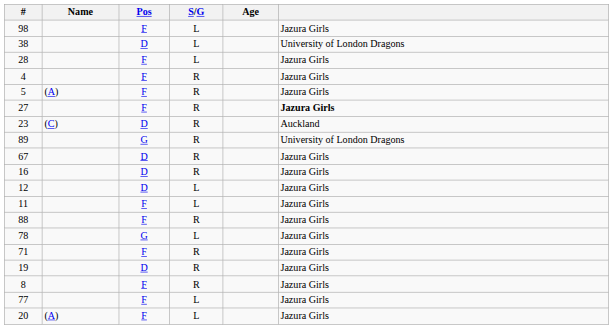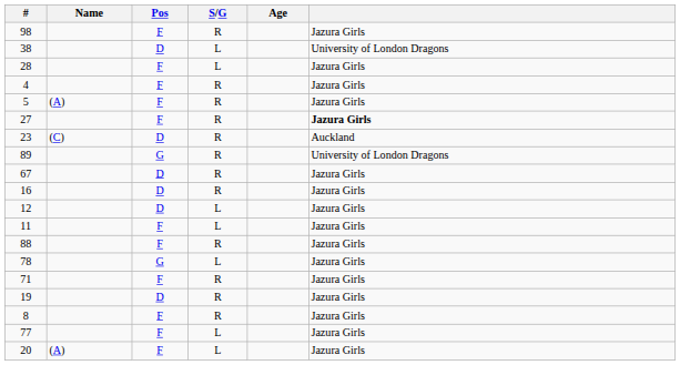 <table class="wikitable sortable" style="width:60em; text-align: center">
 <tr>
 <th>#</th>
 <th>Name</th>
 <th><a href='#'>Pos</a></th>
 <th><a href='#'>S</a>/<a href='#'>G</a></th>
 <th>Age</th>
 <th></th>
 </tr>
 <tr>
 <td>98</td>
 <td align="left"></td>
 <td><a href='#'>F</a></td>
-<td>L</td>
+<td>R</td>
 <td></td>
 <td align="left">Jazura Girls</td>
 </tr>
 <tr>
 <td>38</td>
 <td align="left"></td>
 <td><a href='#'>D</a></td>
 <td>L</td>
 <td></td>
 <td align="left">University of London Dragons</td>
 </tr>
 <tr>
 <td>28</td>
 <td align="left"></td>
 <td><a href='#'>F</a></td>
 <td>L</td>
 <td></td>
 <td align="left">Jazura Girls</td>
 </tr>
 <tr>
 <td>4</td>
 <td align="left"></td>
 <td><a href='#'>F</a></td>
 <td>R</td>
 <td></td>
 <td align="left">Jazura Girls</td>
 </tr>
 <tr>
 <td>5</td>
 <td align="left"> (<a href='#'>A</a>)</td>
 <td><a href='#'>F</a></td>
 <td>R</td>
 <td></td>
 <td align="left">Jazura Girls</td>
 </tr>
 <tr>
 <td>27</td>
 <td align="left"></td>
 <td><a href='#'>F</a></td>
 <td>R</td>
 <td></td>
 <td align="left"><strong>Jazura Girls</strong></td>
 </tr>
 <tr>
 <td>23</td>
 <td align="left"> (<a href='#'>C</a>)</td>
 <td><a href='#'>D</a></td>
 <td>R</td>
 <td></td>
 <td align="left">Auckland</td>
 </tr>
 <tr>
 <td>89</td>
 <td align="left"></td>
 <td><a href='#'>G</a></td>
 <td>R</td>
 <td></td>
 <td align="left">University of London Dragons</td>
 </tr>
 <tr>
 <td>67</td>
 <td align="left"></td>
 <td><a href='#'>D</a></td>
 <td>R</td>
 <td></td>
 <td align="left">Jazura Girls</td>
 </tr>
 <tr>
 <td>16</td>
 <td align="left"></td>
 <td><a href='#'>D</a></td>
 <td>R</td>
 <td></td>
 <td align="left">Jazura Girls</td>
 </tr>
 <tr>
 <td>12</td>
 <td align="left"></td>
 <td><a href='#'>D</a></td>
 <td>L</td>
 <td></td>
 <td align="left">Jazura Girls</td>
 </tr>
 <tr>
 <td>11</td>
 <td align="left"></td>
 <td><a href='#'>F</a></td>
 <td>L</td>
 <td></td>
 <td align="left">Jazura Girls</td>
 </tr>
 <tr>
 <td>88</td>
 <td align="left"></td>
 <td><a href='#'>F</a></td>
 <td>R</td>
 <td></td>
 <td align="left">Jazura Girls</td>
 </tr>
 <tr>
 <td>78</td>
 <td align="left"></td>
 <td><a href='#'>G</a></td>
 <td>L</td>
 <td></td>
 <td align="left">Jazura Girls</td>
 </tr>
 <tr>
 <td>71</td>
 <td align="left"></td>
 <td><a href='#'>F</a></td>
 <td>R</td>
 <td></td>
 <td align="left">Jazura Girls</td>
 </tr>
 <tr>
 <td>19</td>
 <td align="left"></td>
 <td><a href='#'>D</a></td>
 <td>R</td>
 <td></td>
 <td align="left">Jazura Girls</td>
 </tr>
 <tr>
 <td>8</td>
 <td align="left"></td>
 <td><a href='#'>F</a></td>
 <td>R</td>
 <td></td>
 <td align="left">Jazura Girls</td>
 </tr>
 <tr>
 <td>77</td>
 <td align="left"></td>
 <td><a href='#'>F</a></td>
 <td>L</td>
 <td></td>
 <td align="left">Jazura Girls</td>
 </tr>
 <tr>
 <td>20</td>
 <td align="left"> (<a href='#'>A</a>)</td>
 <td><a href='#'>F</a></td>
 <td>L</td>
 <td></td>
 <td align="left">Jazura Girls</td>
 </tr>
 </table>
